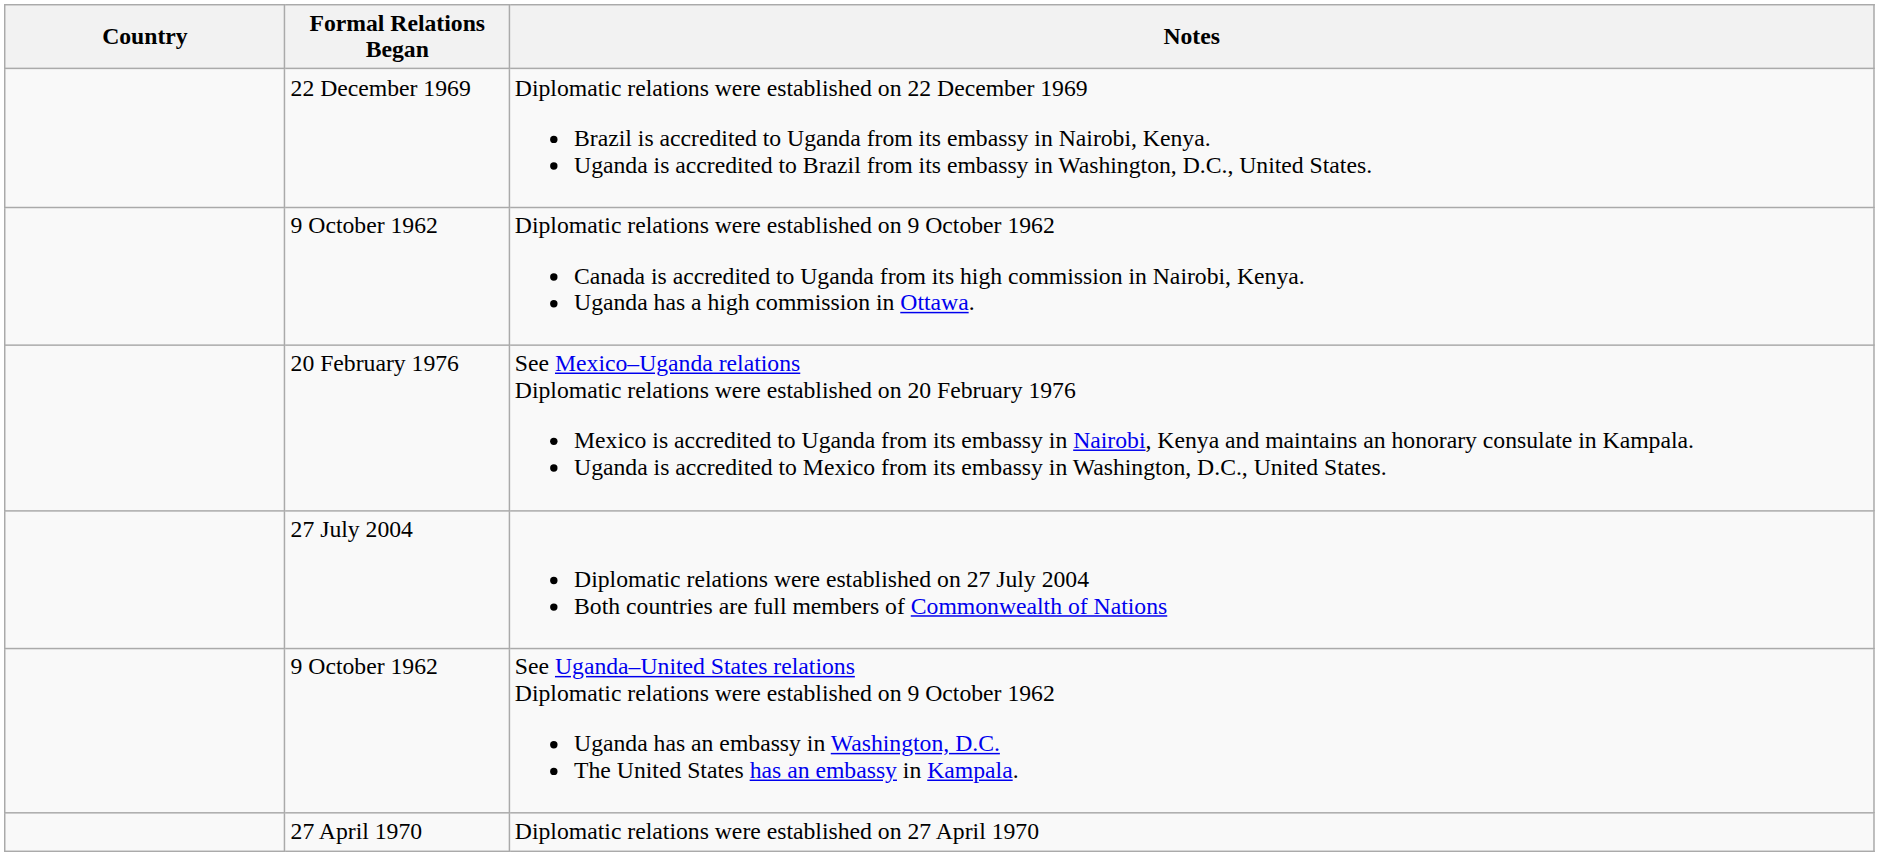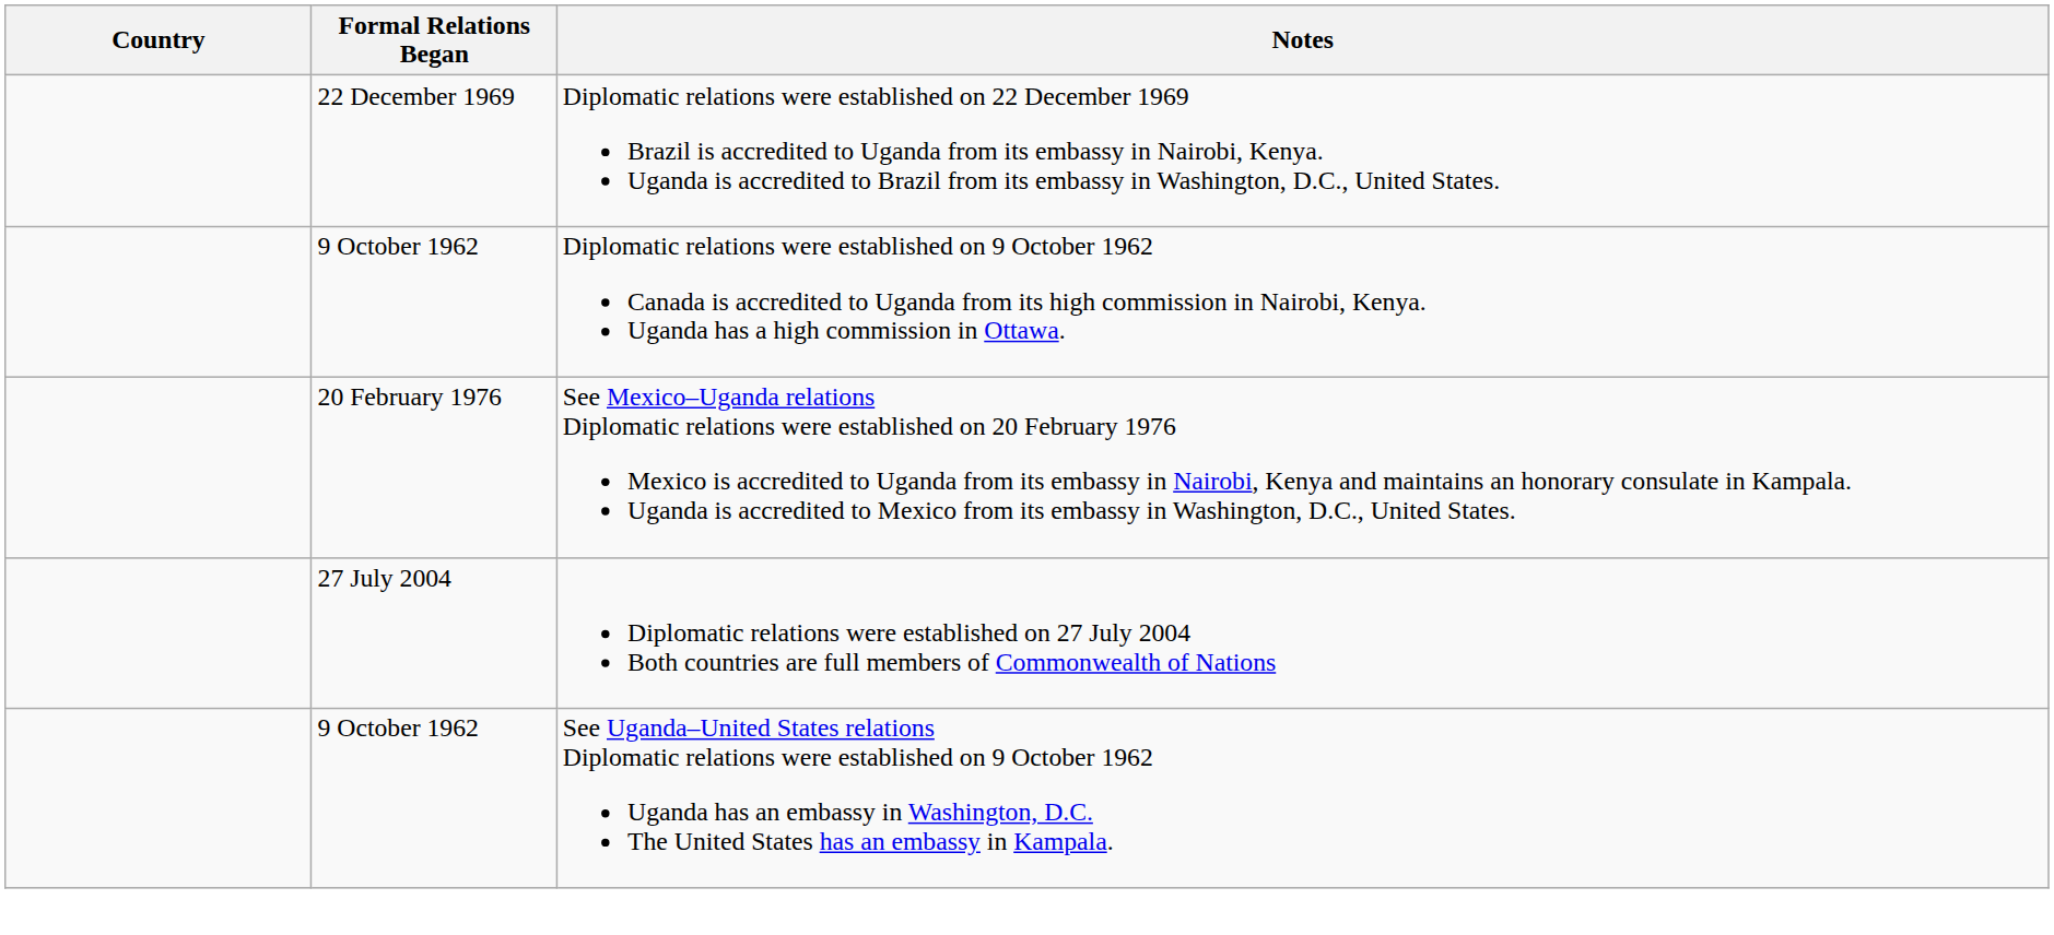 <table class="wikitable sortable" style="width:100%; margin:auto;">
 <tr>
 <th style="width:15%;">Country</th>
 <th style="width:12%;">Formal Relations Began</th>
 <th>Notes</th>
 </tr>
 <tr valign="top">
 <td></td>
 <td>22 December 1969</td>
 <td>Diplomatic relations were established on 22 December 1969<br><ul><li>Brazil is accredited to Uganda from its embassy in Nairobi, Kenya.</li><li>Uganda is accredited to Brazil from its embassy in Washington, D.C., United States.</li></ul></td>
 </tr>
 <tr valign="top">
 <td></td>
 <td>9 October 1962</td>
 <td>Diplomatic relations were established on 9 October 1962<br><ul><li>Canada is accredited to Uganda from its high commission in Nairobi, Kenya.</li><li>Uganda has a high commission in <a href='#'>Ottawa</a>.</li></ul></td>
 </tr>
 <tr valign="top">
 <td></td>
 <td>20 February 1976</td>
 <td>See <a href='#'>Mexico–Uganda relations</a><br>Diplomatic relations were established on 20 February 1976<ul><li>Mexico is accredited to Uganda from its embassy in <a href='#'>Nairobi</a>, Kenya and maintains an honorary consulate in Kampala.</li><li>Uganda is accredited to Mexico from its embassy in Washington, D.C., United States.</li></ul></td>
 </tr>
 <tr valign="top">
 <td></td>
 <td>27 July 2004</td>
 <td><br><ul><li>Diplomatic relations were established on 27 July 2004</li><li>Both countries are full members of <a href='#'>Commonwealth of Nations</a></li></ul></td>
 </tr>
 <tr valign="top">
 <td></td>
 <td>9 October 1962</td>
 <td>See <a href='#'>Uganda–United States relations</a><br>Diplomatic relations were established on 9 October 1962<ul><li>Uganda has an embassy in <a href='#'>Washington, D.C.</a></li><li>The United States <a href='#'>has an embassy</a> in <a href='#'>Kampala</a>.</li></ul></td>
 </tr>
-<tr>
-<td></td>
-<td>27 April 1970</td>
-<td>Diplomatic relations were established on 27 April 1970</td>
-</tr>
 </table>
